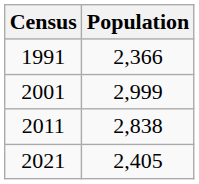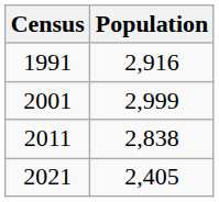 <table class="wikitable" style="text-align:center">
 <tr>
 <th>Census</th>
 <th>Population</th>
 </tr>
 <tr>
 <td>1991</td>
-<td>2,366</td>
+<td>2,916</td>
 </tr>
 <tr>
 <td>2001</td>
 <td>2,999</td>
 </tr>
 <tr>
 <td>2011</td>
 <td>2,838</td>
 </tr>
 <tr>
 <td>2021</td>
 <td>2,405</td>
 </tr>
 </table>
